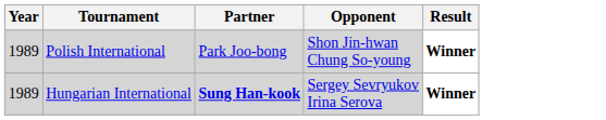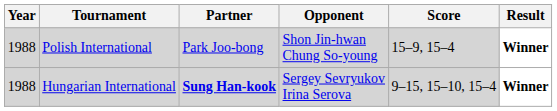 <table class="sortable wikitable" style="font-size: 90%;">
 <tr>
 <th>Year</th>
 <th>Tournament</th>
 <th>Partner</th>
 <th>Opponent</th>
+<th>Score</th>
 <th>Result</th>
 </tr>
 <tr style="background:#D5D5D5">
-<td align="center">1989</td>
+<td align="center">1988</td>
 <td align="left"><a href='#'>Polish International</a></td>
 <td align="left"> <a href='#'>Park Joo-bong</a></td>
 <td align="left"> <a href='#'>Shon Jin-hwan</a> <br>  <a href='#'>Chung So-young</a></td>
+<td align="left">15–9, 15–4</td>
 <td style="text-align:left; background:white"> <strong>Winner</strong></td>
 </tr>
 <tr style="background:#D5D5D5">
-<td align="center">1989</td>
+<td align="center">1988</td>
 <td align="left"><a href='#'>Hungarian International</a></td>
 <td align="left"><strong> <a href='#'>Sung Han-kook</a></strong></td>
 <td align="left"> <a href='#'>Sergey Sevryukov</a> <br>  <a href='#'>Irina Serova</a></td>
+<td align="left">9–15, 15–10, 15–4</td>
 <td style="text-align:left; background: white"> <strong>Winner</strong></td>
 </tr>
 </table>
